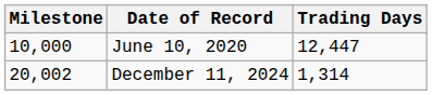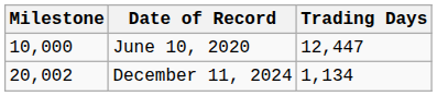 <table class="wikitable sortable">
 <tr>
 <th>Milestone</th>
 <th>Date of Record</th>
 <th>Trading Days</th>
 </tr>
 <tr>
 <td>10,000</td>
 <td>June 10, 2020</td>
 <td>12,447</td>
 </tr>
 <tr>
 <td>20,002</td>
 <td>December 11, 2024</td>
-<td>1,314</td>
+<td>1,134</td>
 </tr>
 </table>
